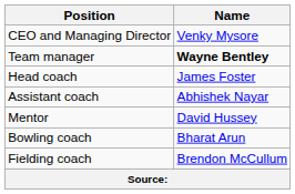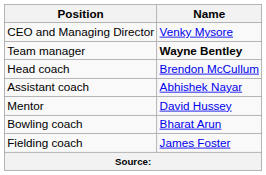 <table class="wikitable" style="font-size:85%;">
 <tr>
 <th>Position</th>
 <th>Name</th>
 </tr>
 <tr>
 <td>CEO and Managing Director</td>
 <td><a href='#'>Venky Mysore</a></td>
 </tr>
 <tr>
 <td>Team manager</td>
 <td><strong>Wayne Bentley</strong></td>
 </tr>
 <tr>
 <td>Head coach</td>
-<td><a href='#'>James Foster</a></td>
+<td><a href='#'>Brendon McCullum</a></td>
 </tr>
 <tr>
 <td>Assistant coach</td>
 <td><a href='#'>Abhishek Nayar</a></td>
 </tr>
 <tr>
 <td>Mentor</td>
 <td><a href='#'>David Hussey</a></td>
 </tr>
 <tr>
 <td>Bowling coach</td>
 <td><a href='#'>Bharat Arun</a></td>
 </tr>
 <tr>
 <td>Fielding coach</td>
-<td><a href='#'>Brendon McCullum</a></td>
+<td><a href='#'>James Foster</a></td>
 </tr>
 <tr>
 <th colspan="2" style="text-align: center;"><small>Source:</small></th>
 </tr>
 </table>
